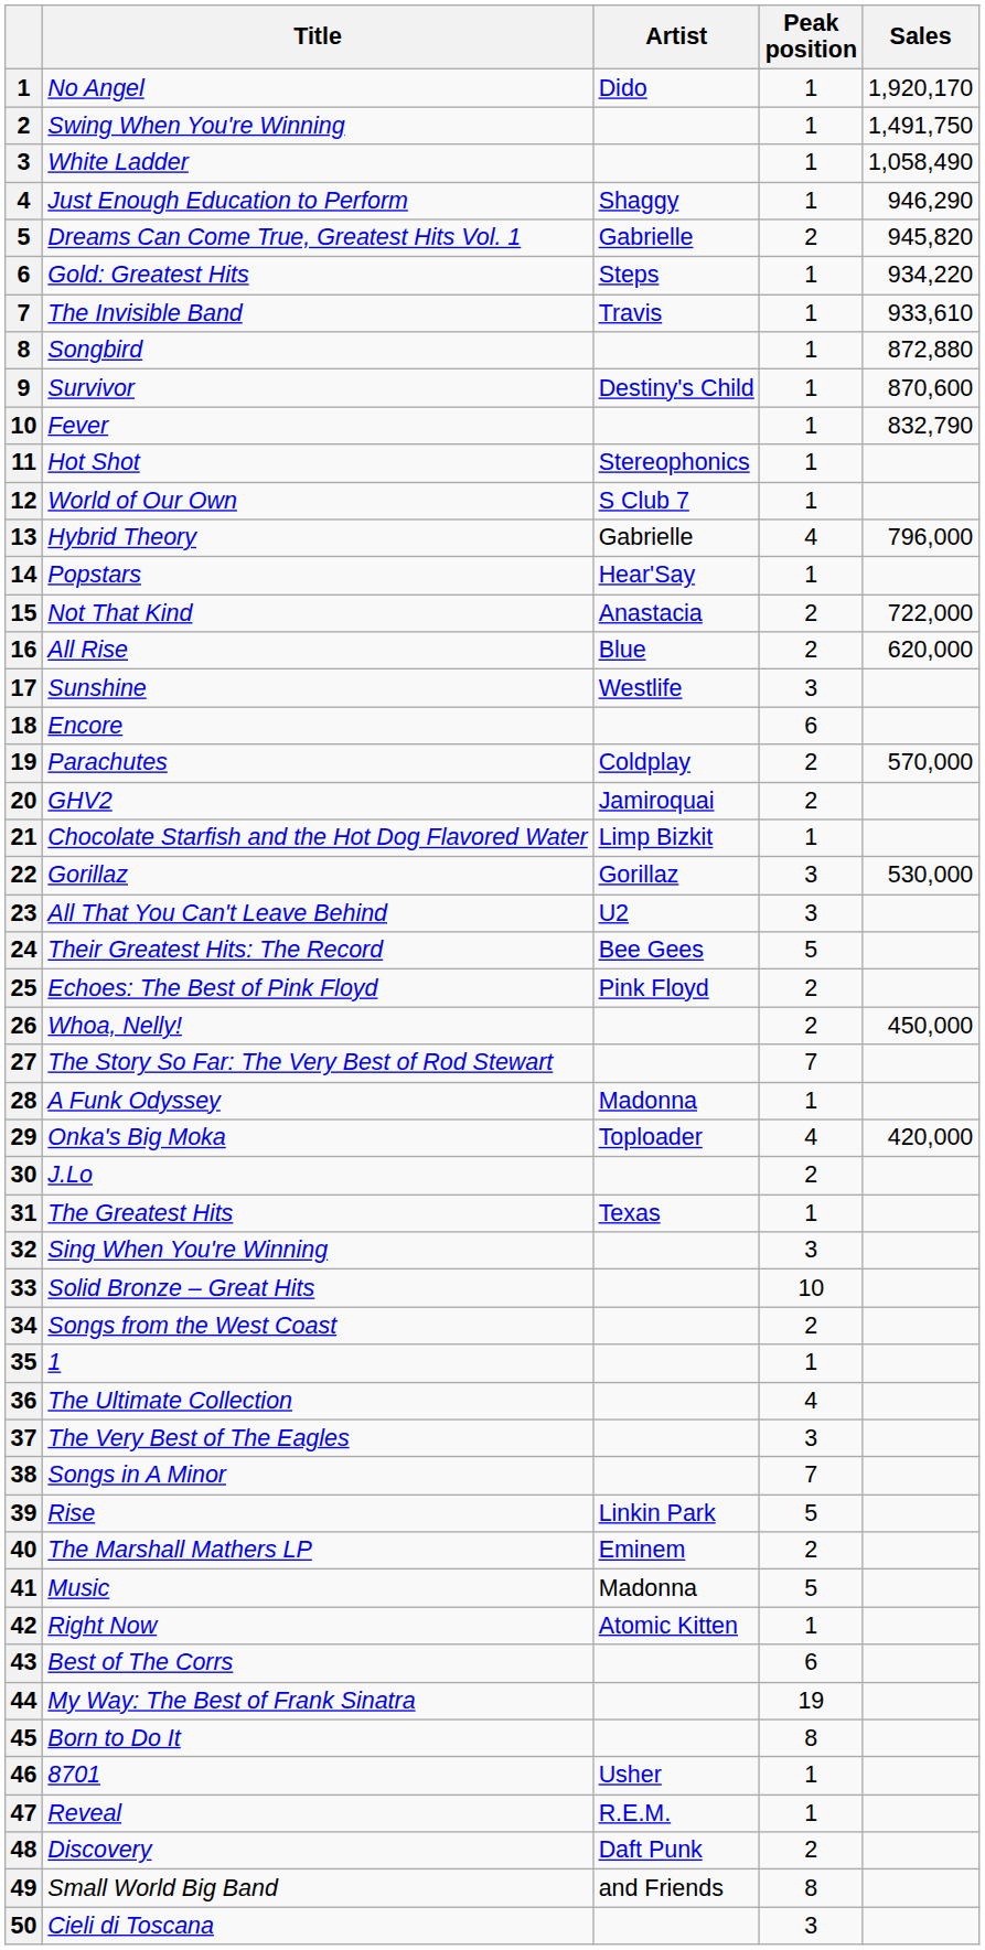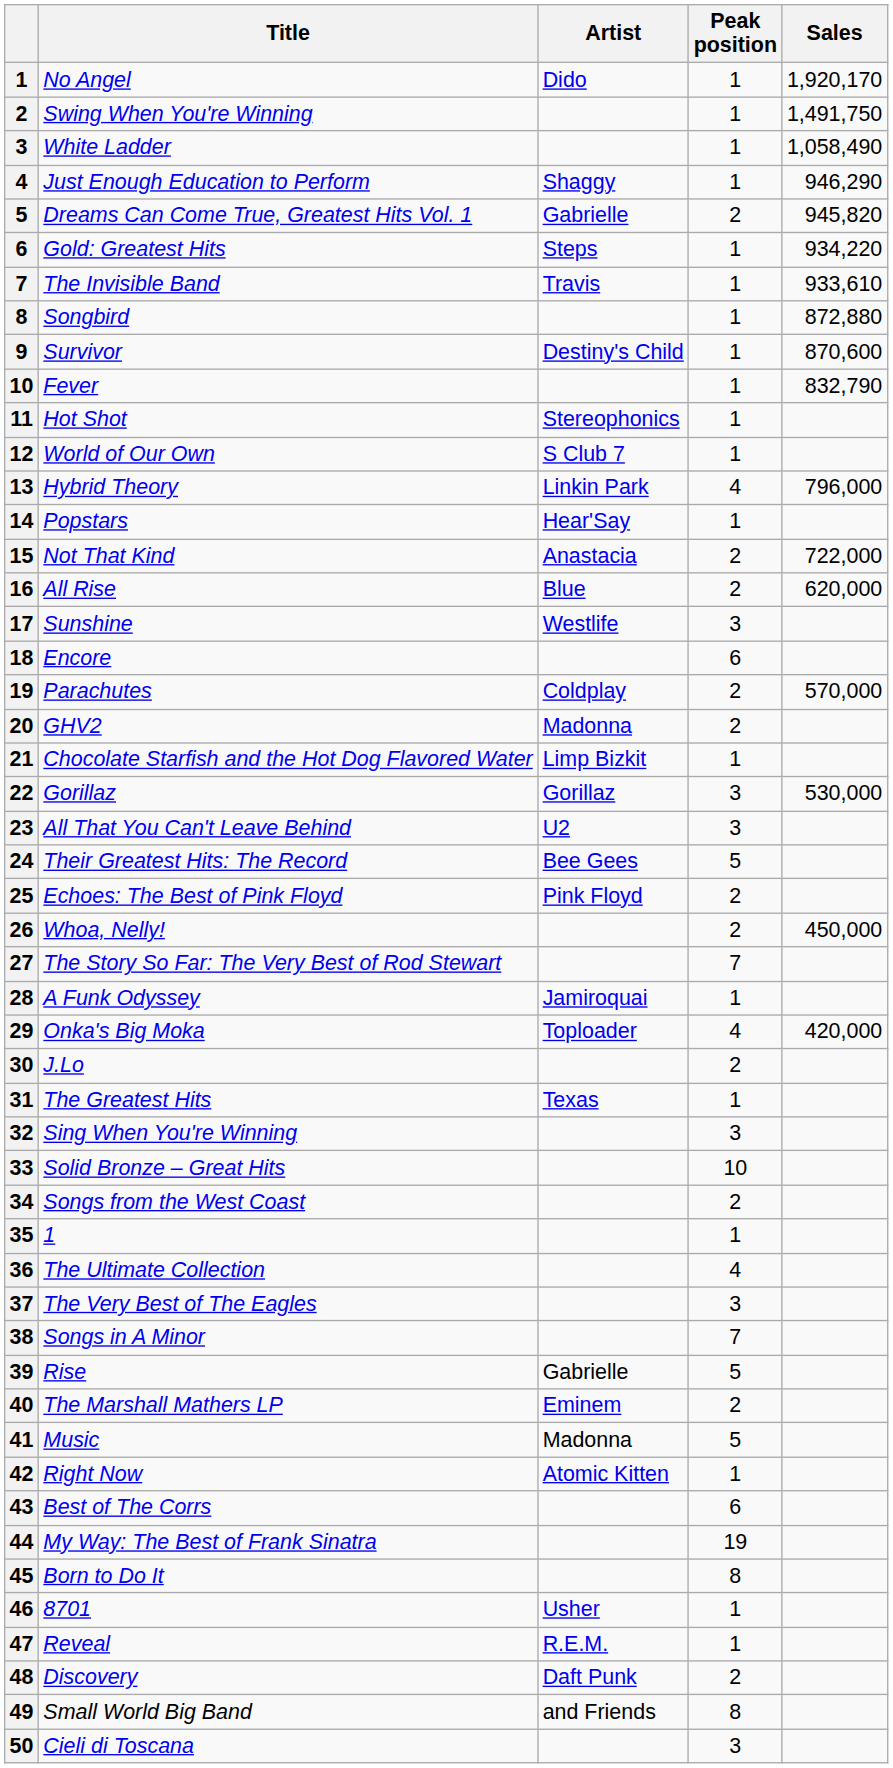 <table class="wikitable sortable plainrowheaders">
 <tr>
 <th scope=col></th>
 <th scope=col>Title</th>
 <th scope=col>Artist</th>
 <th scope=col>Peak<br>position</th>
 <th scope=col>Sales</th>
 </tr>
 <tr>
 <th scope=row style="text-align:center;">1</th>
 <td><em><a href='#'>No Angel</a></em></td>
 <td><a href='#'>Dido</a></td>
 <td align="center">1</td>
 <td align="right">1,920,170</td>
 </tr>
 <tr>
 <th scope=row style="text-align:center;">2</th>
 <td><em><a href='#'>Swing When You're Winning</a></em></td>
 <td></td>
 <td align="center">1</td>
 <td align="right">1,491,750</td>
 </tr>
 <tr>
 <th scope=row style="text-align:center;">3</th>
 <td><em><a href='#'>White Ladder</a></em></td>
 <td></td>
 <td align="center">1</td>
 <td align="right">1,058,490</td>
 </tr>
 <tr>
 <th scope=row style="text-align:center;">4</th>
 <td><em><a href='#'>Just Enough Education to Perform</a></em></td>
 <td><a href='#'>Shaggy</a></td>
 <td align="center">1</td>
 <td align="right">946,290</td>
 </tr>
 <tr>
 <th scope=row style="text-align:center;">5</th>
 <td><em><a href='#'>Dreams Can Come True, Greatest Hits Vol. 1</a></em></td>
 <td><a href='#'>Gabrielle</a></td>
 <td align="center">2</td>
 <td align="right">945,820</td>
 </tr>
 <tr>
 <th scope=row style="text-align:center;">6</th>
 <td><em><a href='#'>Gold: Greatest Hits</a></em></td>
 <td><a href='#'>Steps</a></td>
 <td align="center">1</td>
 <td align="right">934,220</td>
 </tr>
 <tr>
 <th scope=row style="text-align:center;">7</th>
 <td><em><a href='#'>The Invisible Band</a></em></td>
 <td><a href='#'>Travis</a></td>
 <td align="center">1</td>
 <td align="right">933,610</td>
 </tr>
 <tr>
 <th scope=row style="text-align:center;">8</th>
 <td><em><a href='#'>Songbird</a></em></td>
 <td></td>
 <td align="center">1</td>
 <td align="right">872,880</td>
 </tr>
 <tr>
 <th scope=row style="text-align:center;">9</th>
 <td><em><a href='#'>Survivor</a></em></td>
 <td><a href='#'>Destiny's Child</a></td>
 <td align="center">1</td>
 <td align="right">870,600</td>
 </tr>
 <tr>
 <th scope=row style="text-align:center;">10</th>
 <td><em><a href='#'>Fever</a></em></td>
 <td></td>
 <td align="center">1</td>
 <td align="right">832,790</td>
 </tr>
 <tr>
 <th scope=row style="text-align:center;">11</th>
 <td><em><a href='#'>Hot Shot</a></em></td>
 <td><a href='#'>Stereophonics</a></td>
 <td align="center">1</td>
 <td></td>
 </tr>
 <tr>
 <th scope=row style="text-align:center;">12</th>
 <td><em><a href='#'>World of Our Own</a></em></td>
 <td><a href='#'>S Club 7</a></td>
 <td align="center">1</td>
 <td></td>
 </tr>
 <tr>
 <th scope=row style="text-align:center;">13</th>
 <td><em><a href='#'>Hybrid Theory</a></em></td>
-<td>Gabrielle</td>
+<td><a href='#'>Linkin Park</a></td>
 <td align="center">4</td>
 <td align="right">796,000</td>
 </tr>
 <tr>
 <th scope=row style="text-align:center;">14</th>
 <td><em><a href='#'>Popstars</a></em></td>
 <td><a href='#'>Hear'Say</a></td>
 <td align="center">1</td>
 <td></td>
 </tr>
 <tr>
 <th scope=row style="text-align:center;">15</th>
 <td><em><a href='#'>Not That Kind</a></em></td>
 <td><a href='#'>Anastacia</a></td>
 <td align="center">2</td>
 <td align="right">722,000</td>
 </tr>
 <tr>
 <th scope=row style="text-align:center;">16</th>
 <td><em><a href='#'>All Rise</a></em></td>
 <td><a href='#'>Blue</a></td>
 <td align="center">2</td>
 <td align="right">620,000</td>
 </tr>
 <tr>
 <th scope=row style="text-align:center;">17</th>
 <td><em><a href='#'>Sunshine</a></em></td>
 <td><a href='#'>Westlife</a></td>
 <td align="center">3</td>
 <td></td>
 </tr>
 <tr>
 <th scope=row style="text-align:center;">18</th>
 <td><em><a href='#'>Encore</a></em></td>
 <td></td>
 <td align="center">6</td>
 <td></td>
 </tr>
 <tr>
 <th scope=row style="text-align:center;">19</th>
 <td><em><a href='#'>Parachutes</a></em></td>
 <td><a href='#'>Coldplay</a></td>
 <td align="center">2</td>
 <td align="right">570,000</td>
 </tr>
 <tr>
 <th scope=row style="text-align:center;">20</th>
 <td><em><a href='#'>GHV2</a></em></td>
-<td><a href='#'>Jamiroquai</a></td>
+<td><a href='#'>Madonna</a></td>
 <td align="center">2</td>
 <td></td>
 </tr>
 <tr>
 <th scope=row style="text-align:center;">21</th>
 <td><em><a href='#'>Chocolate Starfish and the Hot Dog Flavored Water</a></em></td>
 <td><a href='#'>Limp Bizkit</a></td>
 <td align="center">1</td>
 <td></td>
 </tr>
 <tr>
 <th scope=row style="text-align:center;">22</th>
 <td><em><a href='#'>Gorillaz</a></em></td>
 <td><a href='#'>Gorillaz</a></td>
 <td align="center">3</td>
 <td align="right">530,000</td>
 </tr>
 <tr>
 <th scope=row style="text-align:center;">23</th>
 <td><em><a href='#'>All That You Can't Leave Behind</a></em></td>
 <td><a href='#'>U2</a></td>
 <td align="center">3</td>
 <td></td>
 </tr>
 <tr>
 <th scope=row style="text-align:center;">24</th>
 <td><em><a href='#'>Their Greatest Hits: The Record</a></em></td>
 <td><a href='#'>Bee Gees</a></td>
 <td align="center">5</td>
 <td></td>
 </tr>
 <tr>
 <th scope=row style="text-align:center;">25</th>
 <td><em><a href='#'>Echoes: The Best of Pink Floyd</a></em></td>
 <td><a href='#'>Pink Floyd</a></td>
 <td align="center">2</td>
 <td></td>
 </tr>
 <tr>
 <th scope=row style="text-align:center;">26</th>
 <td><em><a href='#'>Whoa, Nelly!</a></em></td>
 <td></td>
 <td align="center">2</td>
 <td align="right">450,000</td>
 </tr>
 <tr>
 <th scope=row style="text-align:center;">27</th>
 <td><em><a href='#'>The Story So Far: The Very Best of Rod Stewart</a></em></td>
 <td></td>
 <td align="center">7</td>
 <td></td>
 </tr>
 <tr>
 <th scope=row style="text-align:center;">28</th>
 <td><em><a href='#'>A Funk Odyssey</a></em></td>
-<td><a href='#'>Madonna</a></td>
+<td><a href='#'>Jamiroquai</a></td>
 <td align="center">1</td>
 <td></td>
 </tr>
 <tr>
 <th scope=row style="text-align:center;">29</th>
 <td><em><a href='#'>Onka's Big Moka</a></em></td>
 <td><a href='#'>Toploader</a></td>
 <td align="center">4</td>
 <td align="right">420,000</td>
 </tr>
 <tr>
 <th scope=row style="text-align:center;">30</th>
 <td><em><a href='#'>J.Lo</a></em></td>
 <td></td>
 <td align="center">2</td>
 <td></td>
 </tr>
 <tr>
 <th scope=row style="text-align:center;">31</th>
 <td><em><a href='#'>The Greatest Hits</a></em></td>
 <td><a href='#'>Texas</a></td>
 <td align="center">1</td>
 <td></td>
 </tr>
 <tr>
 <th scope=row style="text-align:center;">32</th>
 <td><em><a href='#'>Sing When You're Winning</a></em></td>
 <td></td>
 <td align="center">3</td>
 <td></td>
 </tr>
 <tr>
 <th scope=row style="text-align:center;">33</th>
 <td><em><a href='#'>Solid Bronze – Great Hits</a></em></td>
 <td></td>
 <td align="center">10</td>
 <td></td>
 </tr>
 <tr>
 <th scope=row style="text-align:center;">34</th>
 <td><em><a href='#'>Songs from the West Coast</a></em></td>
 <td></td>
 <td align="center">2</td>
 <td></td>
 </tr>
 <tr>
 <th scope=row style="text-align:center;">35</th>
 <td><em><a href='#'>1</a></em></td>
 <td></td>
 <td align="center">1</td>
 <td></td>
 </tr>
 <tr>
 <th scope=row style="text-align:center;">36</th>
 <td><em><a href='#'>The Ultimate Collection</a></em></td>
 <td></td>
 <td align="center">4</td>
 <td></td>
 </tr>
 <tr>
 <th scope=row style="text-align:center;">37</th>
 <td><em><a href='#'>The Very Best of The Eagles</a></em></td>
 <td></td>
 <td align="center">3</td>
 <td></td>
 </tr>
 <tr>
 <th scope=row style="text-align:center;">38</th>
 <td><em><a href='#'>Songs in A Minor</a></em></td>
 <td></td>
 <td align="center">7</td>
 <td></td>
 </tr>
 <tr>
 <th scope=row style="text-align:center;">39</th>
 <td><em><a href='#'>Rise</a></em></td>
-<td><a href='#'>Linkin Park</a></td>
+<td>Gabrielle</td>
 <td align="center">5</td>
 <td></td>
 </tr>
 <tr>
 <th scope=row style="text-align:center;">40</th>
 <td><em><a href='#'>The Marshall Mathers LP</a></em></td>
 <td><a href='#'>Eminem</a></td>
 <td align="center">2</td>
 <td></td>
 </tr>
 <tr>
 <th scope=row style="text-align:center;">41</th>
 <td><em><a href='#'>Music</a></em></td>
 <td>Madonna</td>
 <td align="center">5</td>
 <td></td>
 </tr>
 <tr>
 <th scope=row style="text-align:center;">42</th>
 <td><em><a href='#'>Right Now</a></em></td>
 <td><a href='#'>Atomic Kitten</a></td>
 <td align="center">1</td>
 <td></td>
 </tr>
 <tr>
 <th scope=row style="text-align:center;">43</th>
 <td><em><a href='#'>Best of The Corrs</a></em></td>
 <td></td>
 <td align="center">6</td>
 <td></td>
 </tr>
 <tr>
 <th scope=row style="text-align:center;">44</th>
 <td><em><a href='#'>My Way: The Best of Frank Sinatra</a></em></td>
 <td></td>
 <td align="center">19</td>
 <td></td>
 </tr>
 <tr>
 <th scope=row style="text-align:center;">45</th>
 <td><em><a href='#'>Born to Do It</a></em></td>
 <td></td>
 <td align="center">8</td>
 <td></td>
 </tr>
 <tr>
 <th scope=row style="text-align:center;">46</th>
 <td><em><a href='#'>8701</a></em></td>
 <td><a href='#'>Usher</a></td>
 <td align="center">1</td>
 <td></td>
 </tr>
 <tr>
 <th scope=row style="text-align:center;">47</th>
 <td><em><a href='#'>Reveal</a></em></td>
 <td><a href='#'>R.E.M.</a></td>
 <td align="center">1</td>
 <td></td>
 </tr>
 <tr>
 <th scope=row style="text-align:center;">48</th>
 <td><em><a href='#'>Discovery</a></em></td>
 <td><a href='#'>Daft Punk</a></td>
 <td align="center">2</td>
 <td></td>
 </tr>
 <tr>
 <th scope=row style="text-align:center;">49</th>
 <td><em>Small World Big Band</em></td>
 <td> and Friends</td>
 <td align="center">8</td>
 <td></td>
 </tr>
 <tr>
 <th scope=row style="text-align:center;">50</th>
 <td><em><a href='#'>Cieli di Toscana</a></em></td>
 <td></td>
 <td align="center">3</td>
 <td></td>
 </tr>
 </table>
